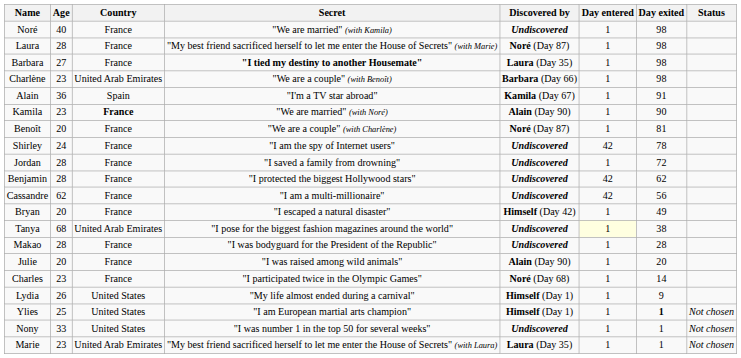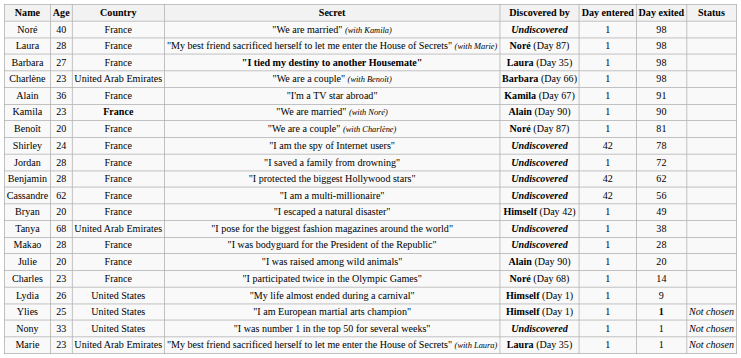 <table class="wikitable sortable centre" style="text-align:center;font-size:90%;">
 <tr>
 <th>Name</th>
 <th>Age</th>
 <th>Country</th>
 <th>Secret</th>
 <th>Discovered by</th>
 <th>Day entered</th>
 <th>Day exited</th>
 <th>Status</th>
 </tr>
 <tr>
 <td>Noré</td>
 <td>40</td>
 <td>France</td>
 <td>"We are married" <small><em>(with Kamila)</em></small></td>
 <td><strong><em>Undiscovered</em></strong></td>
 <td>1</td>
 <td>98</td>
 <td></td>
 </tr>
 <tr>
 <td>Laura</td>
 <td>28</td>
 <td>France</td>
 <td>"My best friend sacrificed herself to let me enter the House of Secrets" <small><em>(with Marie)</em></small></td>
 <td><strong>Noré</strong> (Day 87)</td>
 <td>1</td>
 <td>98</td>
 <td></td>
 </tr>
 <tr>
 <td>Barbara</td>
 <td>27</td>
 <td>France</td>
 <td><strong>"I tied my destiny to another Housemate"</strong></td>
 <td><strong>Laura</strong> (Day 35)</td>
 <td>1</td>
 <td>98</td>
 <td></td>
 </tr>
 <tr>
 <td>Charlène</td>
 <td>23</td>
 <td>United Arab Emirates</td>
 <td>"We are a couple" <small><em>(with Benoît)</em></small></td>
 <td><strong>Barbara</strong> (Day 66)</td>
 <td>1</td>
 <td>98</td>
 <td></td>
 </tr>
 <tr>
 <td>Alain</td>
 <td>36</td>
-<td>Spain</td>
+<td>France</td>
 <td>"I'm a TV star abroad"</td>
 <td><strong>Kamila</strong> (Day 67)</td>
 <td>1</td>
 <td>91</td>
 <td></td>
 </tr>
 <tr>
 <td>Kamila</td>
 <td>23</td>
 <td><strong>France</strong></td>
 <td>"We are married" <small><em>(with Noré)</em></small></td>
 <td><strong>Alain</strong> (Day 90)</td>
 <td>1</td>
 <td>90</td>
 <td></td>
 </tr>
 <tr>
 <td>Benoît</td>
 <td>20</td>
 <td>France</td>
 <td>"We are a couple" <small><em>(with Charlène)</em></small></td>
 <td><strong>Noré</strong> (Day 87)</td>
 <td>1</td>
 <td>81</td>
 <td></td>
 </tr>
 <tr>
 <td>Shirley</td>
 <td>24</td>
 <td>France</td>
 <td>"I am the spy of Internet users"</td>
 <td><strong><em>Undiscovered</em></strong></td>
 <td>42</td>
 <td>78</td>
 <td></td>
 </tr>
 <tr>
 <td>Jordan</td>
 <td>28</td>
 <td>France</td>
 <td>"I saved a family from drowning"</td>
 <td><strong><em>Undiscovered</em></strong></td>
 <td>1</td>
 <td>72</td>
 <td></td>
 </tr>
 <tr>
 <td>Benjamin</td>
 <td>28</td>
 <td>France</td>
 <td>"I protected the biggest Hollywood stars"</td>
 <td><strong><em>Undiscovered</em></strong></td>
 <td>42</td>
 <td>62</td>
 <td></td>
 </tr>
 <tr>
 <td>Cassandre</td>
 <td>62</td>
 <td>France</td>
 <td>"I am a multi-millionaire"</td>
 <td><strong><em>Undiscovered</em></strong></td>
 <td>42</td>
 <td>56</td>
 <td></td>
 </tr>
 <tr>
 <td>Bryan</td>
 <td>20</td>
 <td>France</td>
 <td>"I escaped a natural disaster"</td>
 <td><strong>Himself</strong> (Day 42)</td>
 <td>1</td>
 <td>49</td>
 <td></td>
 </tr>
 <tr>
 <td>Tanya</td>
 <td>68</td>
 <td>United Arab Emirates</td>
 <td>"I pose for the biggest fashion magazines around the world"</td>
 <td><strong><em>Undiscovered</em></strong></td>
-<td style="background: lightyellow;">1</td>
+<td>1</td>
 <td>38</td>
 <td></td>
 </tr>
 <tr>
 <td>Makao</td>
 <td>28</td>
 <td>France</td>
 <td>"I was bodyguard for the President of the Republic"</td>
 <td><strong><em>Undiscovered</em></strong></td>
 <td>1</td>
 <td>28</td>
 <td></td>
 </tr>
 <tr>
 <td>Julie</td>
 <td>20</td>
 <td>France</td>
 <td>"I was raised among wild animals"</td>
 <td><strong>Alain</strong> (Day 90)</td>
 <td>1</td>
 <td>20</td>
 <td></td>
 </tr>
 <tr>
 <td>Charles</td>
 <td>23</td>
 <td>France</td>
 <td>"I participated twice in the Olympic Games"</td>
 <td><strong>Noré</strong> (Day 68)</td>
 <td>1</td>
 <td>14</td>
 <td></td>
 </tr>
 <tr>
 <td>Lydia</td>
 <td>26</td>
 <td>United States</td>
 <td>"My life almost ended during a carnival"</td>
 <td><strong>Himself</strong> (Day 1)</td>
 <td>1</td>
 <td>9</td>
 <td></td>
 </tr>
 <tr>
 <td>Ylies</td>
 <td>25</td>
 <td>United States</td>
 <td>"I am European martial arts champion"</td>
 <td><strong>Himself</strong> (Day 1)</td>
 <td>1</td>
 <td><strong>1</strong></td>
 <td><em>Not chosen</em></td>
 </tr>
 <tr>
 <td>Nony</td>
 <td>33</td>
 <td>United States</td>
 <td>"I was number 1 in the top 50 for several weeks"</td>
 <td><strong><em>Undiscovered</em></strong></td>
 <td>1</td>
 <td>1</td>
 <td><em>Not chosen</em></td>
 </tr>
 <tr>
 <td>Marie</td>
 <td>23</td>
 <td>United Arab Emirates</td>
 <td>"My best friend sacrificed herself to let me enter the House of Secrets" <small><em>(with Laura)</em></small></td>
 <td><strong>Laura</strong> (Day 35)</td>
 <td>1</td>
 <td>1</td>
 <td><em>Not chosen</em></td>
 </tr>
 </table>
